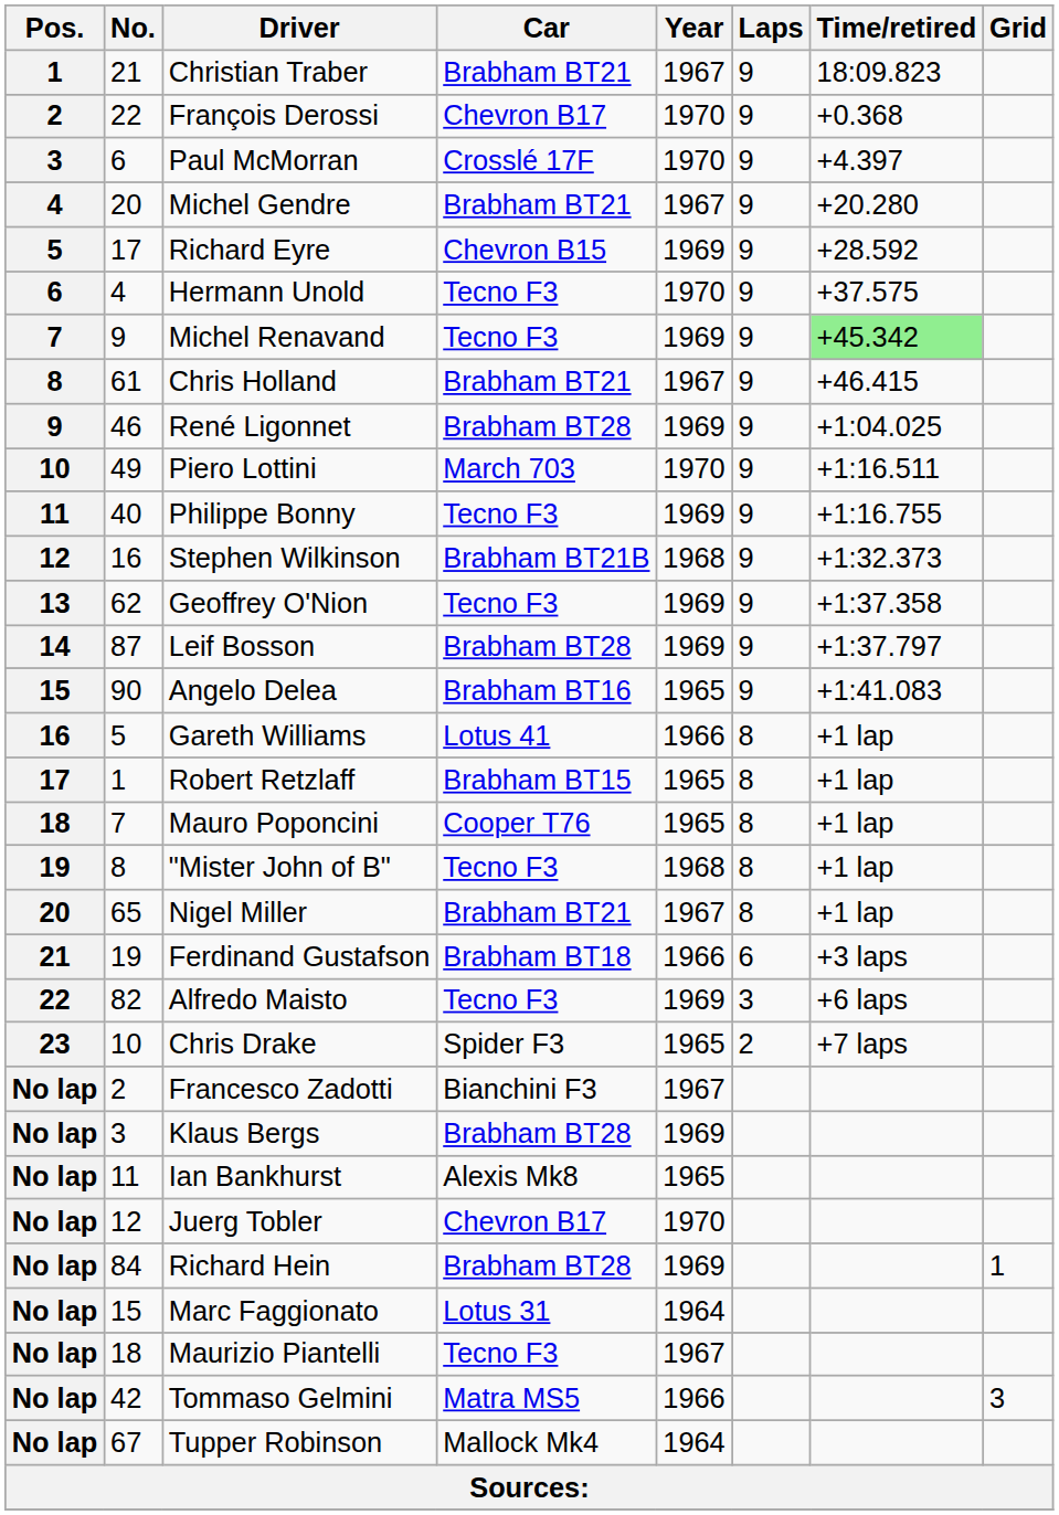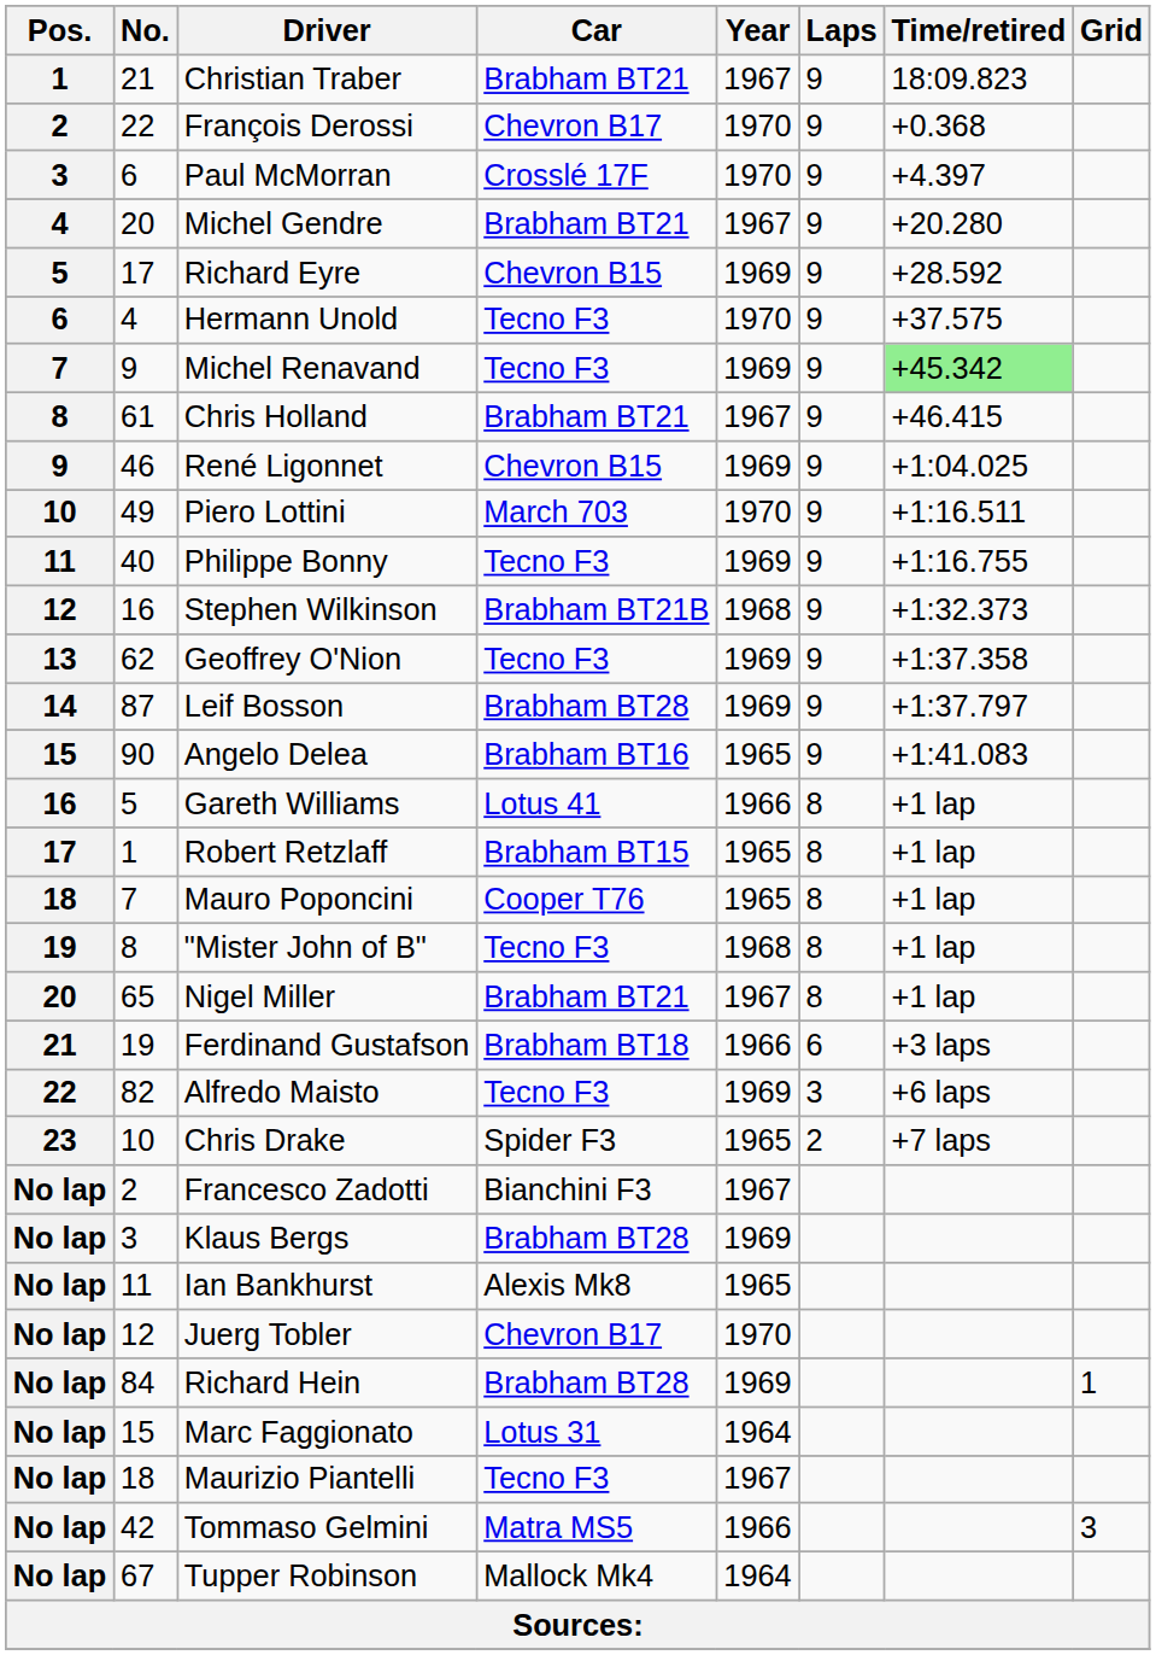 <table class="wikitable" style="font-size:90%">
 <tr>
 <th>Pos.</th>
 <th>No.</th>
 <th>Driver</th>
 <th>Car</th>
 <th>Year</th>
 <th>Laps</th>
 <th>Time/retired</th>
 <th>Grid</th>
 </tr>
 <tr>
 <th>1</th>
 <td>21</td>
 <td> Christian Traber</td>
 <td><a href='#'>Brabham BT21</a></td>
 <td>1967</td>
 <td>9</td>
 <td>18:09.823</td>
 <td></td>
 </tr>
 <tr>
 <th>2</th>
 <td>22</td>
 <td> François Derossi</td>
 <td><a href='#'>Chevron B17</a></td>
 <td>1970</td>
 <td>9</td>
 <td>+0.368</td>
 <td></td>
 </tr>
 <tr>
 <th>3</th>
 <td>6</td>
 <td> Paul McMorran</td>
 <td><a href='#'>Crosslé 17F</a></td>
 <td>1970</td>
 <td>9</td>
 <td>+4.397</td>
 <td></td>
 </tr>
 <tr>
 <th>4</th>
 <td>20</td>
 <td> Michel Gendre</td>
 <td><a href='#'>Brabham BT21</a></td>
 <td>1967</td>
 <td>9</td>
 <td>+20.280</td>
 <td></td>
 </tr>
 <tr>
 <th>5</th>
 <td>17</td>
 <td> Richard Eyre</td>
 <td><a href='#'>Chevron B15</a></td>
 <td>1969</td>
 <td>9</td>
 <td>+28.592</td>
 <td></td>
 </tr>
 <tr>
 <th>6</th>
 <td>4</td>
 <td> Hermann Unold</td>
 <td><a href='#'>Tecno F3</a></td>
 <td>1970</td>
 <td>9</td>
 <td>+37.575</td>
 <td></td>
 </tr>
 <tr>
 <th>7</th>
 <td>9</td>
 <td> Michel Renavand</td>
 <td><a href='#'>Tecno F3</a></td>
 <td>1969</td>
 <td>9</td>
 <td style="background: lightgreen;">+45.342</td>
 <td></td>
 </tr>
 <tr>
 <th>8</th>
 <td>61</td>
 <td> Chris Holland</td>
 <td><a href='#'>Brabham BT21</a></td>
 <td>1967</td>
 <td>9</td>
 <td>+46.415</td>
 <td></td>
 </tr>
 <tr>
 <th>9</th>
 <td>46</td>
 <td> René Ligonnet</td>
-<td><a href='#'>Brabham BT28</a></td>
+<td><a href='#'>Chevron B15</a></td>
 <td>1969</td>
 <td>9</td>
 <td>+1:04.025</td>
 <td></td>
 </tr>
 <tr>
 <th>10</th>
 <td>49</td>
 <td> Piero Lottini</td>
 <td><a href='#'>March 703</a></td>
 <td>1970</td>
 <td>9</td>
 <td>+1:16.511</td>
 <td></td>
 </tr>
 <tr>
 <th>11</th>
 <td>40</td>
 <td> Philippe Bonny</td>
 <td><a href='#'>Tecno F3</a></td>
 <td>1969</td>
 <td>9</td>
 <td>+1:16.755</td>
 <td></td>
 </tr>
 <tr>
 <th>12</th>
 <td>16</td>
 <td> Stephen Wilkinson</td>
 <td><a href='#'>Brabham BT21B</a></td>
 <td>1968</td>
 <td>9</td>
 <td>+1:32.373</td>
 <td></td>
 </tr>
 <tr>
 <th>13</th>
 <td>62</td>
 <td> Geoffrey O'Nion</td>
 <td><a href='#'>Tecno F3</a></td>
 <td>1969</td>
 <td>9</td>
 <td>+1:37.358</td>
 <td></td>
 </tr>
 <tr>
 <th>14</th>
 <td>87</td>
 <td> Leif Bosson</td>
 <td><a href='#'>Brabham BT28</a></td>
 <td>1969</td>
 <td>9</td>
 <td>+1:37.797</td>
 <td></td>
 </tr>
 <tr>
 <th>15</th>
 <td>90</td>
 <td> Angelo Delea</td>
 <td><a href='#'>Brabham BT16</a></td>
 <td>1965</td>
 <td>9</td>
 <td>+1:41.083</td>
 <td></td>
 </tr>
 <tr>
 <th>16</th>
 <td>5</td>
 <td> Gareth Williams</td>
 <td><a href='#'>Lotus 41</a></td>
 <td>1966</td>
 <td>8</td>
 <td>+1 lap</td>
 <td></td>
 </tr>
 <tr>
 <th>17</th>
 <td>1</td>
 <td> Robert Retzlaff</td>
 <td><a href='#'>Brabham BT15</a></td>
 <td>1965</td>
 <td>8</td>
 <td>+1 lap</td>
 <td></td>
 </tr>
 <tr>
 <th>18</th>
 <td>7</td>
 <td> Mauro Poponcini</td>
 <td><a href='#'>Cooper T76</a></td>
 <td>1965</td>
 <td>8</td>
 <td>+1 lap</td>
 <td></td>
 </tr>
 <tr>
 <th>19</th>
 <td>8</td>
 <td> "Mister John of B"</td>
 <td><a href='#'>Tecno F3</a></td>
 <td>1968</td>
 <td>8</td>
 <td>+1 lap</td>
 <td></td>
 </tr>
 <tr>
 <th>20</th>
 <td>65</td>
 <td> Nigel Miller</td>
 <td><a href='#'>Brabham BT21</a></td>
 <td>1967</td>
 <td>8</td>
 <td>+1 lap</td>
 <td></td>
 </tr>
 <tr>
 <th>21</th>
 <td>19</td>
 <td> Ferdinand Gustafson</td>
 <td><a href='#'>Brabham BT18</a></td>
 <td>1966</td>
 <td>6</td>
 <td>+3 laps</td>
 <td></td>
 </tr>
 <tr>
 <th>22</th>
 <td>82</td>
 <td> Alfredo Maisto</td>
 <td><a href='#'>Tecno F3</a></td>
 <td>1969</td>
 <td>3</td>
 <td>+6 laps</td>
 <td></td>
 </tr>
 <tr>
 <th>23</th>
 <td>10</td>
 <td> Chris Drake</td>
 <td>Spider F3</td>
 <td>1965</td>
 <td>2</td>
 <td>+7 laps</td>
 <td></td>
 </tr>
 <tr>
 <th>No lap</th>
 <td>2</td>
 <td> Francesco Zadotti</td>
 <td>Bianchini F3</td>
 <td>1967</td>
 <td></td>
 <td></td>
 <td></td>
 </tr>
 <tr>
 <th>No lap</th>
 <td>3</td>
 <td> Klaus Bergs</td>
 <td><a href='#'>Brabham BT28</a></td>
 <td>1969</td>
 <td></td>
 <td></td>
 <td></td>
 </tr>
 <tr>
 <th>No lap</th>
 <td>11</td>
 <td> Ian Bankhurst</td>
 <td>Alexis Mk8</td>
 <td>1965</td>
 <td></td>
 <td></td>
 <td></td>
 </tr>
 <tr>
 <th>No lap</th>
 <td>12</td>
 <td> Juerg Tobler</td>
 <td><a href='#'>Chevron B17</a></td>
 <td>1970</td>
 <td></td>
 <td></td>
 <td></td>
 </tr>
 <tr>
 <th>No lap</th>
 <td>84</td>
 <td> Richard Hein</td>
 <td><a href='#'>Brabham BT28</a></td>
 <td>1969</td>
 <td></td>
 <td></td>
 <td>1</td>
 </tr>
 <tr>
 <th>No lap</th>
 <td>15</td>
 <td> Marc Faggionato</td>
 <td><a href='#'>Lotus 31</a></td>
 <td>1964</td>
 <td></td>
 <td></td>
 <td></td>
 </tr>
 <tr>
 <th>No lap</th>
 <td>18</td>
 <td> Maurizio Piantelli</td>
 <td><a href='#'>Tecno F3</a></td>
 <td>1967</td>
 <td></td>
 <td></td>
 <td></td>
 </tr>
 <tr>
 <th>No lap</th>
 <td>42</td>
 <td> Tommaso Gelmini</td>
 <td><a href='#'>Matra MS5</a></td>
 <td>1966</td>
 <td></td>
 <td></td>
 <td>3</td>
 </tr>
 <tr>
 <th>No lap</th>
 <td>67</td>
 <td> Tupper Robinson</td>
 <td>Mallock Mk4</td>
 <td>1964</td>
 <td></td>
 <td></td>
 <td></td>
 </tr>
 <tr style="background-color:#E5E4E2" align="center">
 <th colspan=8>Sources:</th>
 </tr>
 <tr>
 </tr>
 </table>
